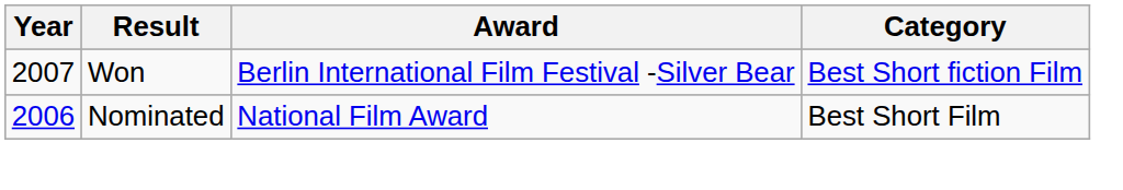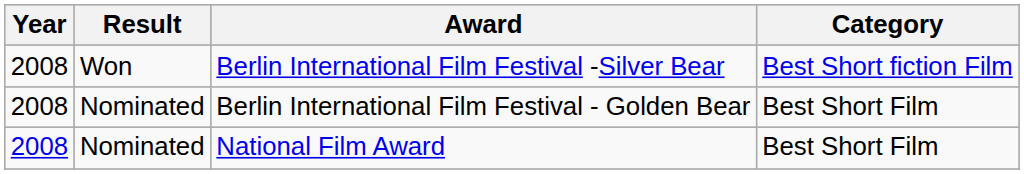 <table class="wikitable" border="1">
 <tr>
 <th>Year</th>
 <th>Result</th>
 <th>Award</th>
 <th>Category</th>
 </tr>
 <tr>
-<td>2007</td>
+<td>2008</td>
 <td>Won</td>
 <td><a href='#'>Berlin International Film Festival</a> -<a href='#'>Silver Bear</a></td>
 <td><a href='#'>Best Short fiction Film</a></td>
 </tr>
 <tr>
-<td><a href='#'>2006</a></td>
+<td>2008</td>
+<td>Nominated</td>
+<td>Berlin International Film Festival - Golden Bear </td>
+<td>Best Short Film</td>
+</tr>
+<tr>
+<td><a href='#'>2008</a></td>
 <td>Nominated</td>
 <td><a href='#'>National Film Award</a></td>
 <td>Best Short Film</td>
 </tr>
 </table>
